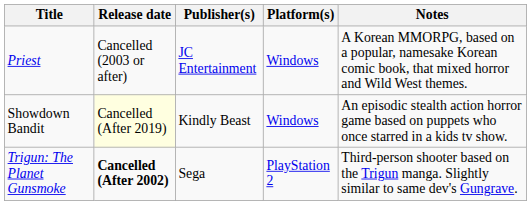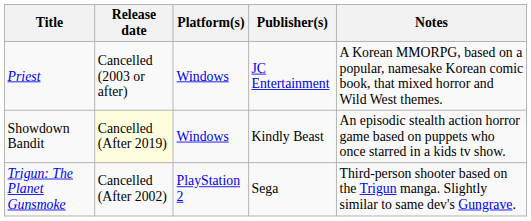 <table class="wikitable sortable">
 <tr>
 <th>Title</th>
 <th>Release date</th>
+<th>Platform(s)</th>
 <th>Publisher(s)</th>
-<th>Platform(s)</th>
 <th>Notes</th>
 </tr>
 <tr>
 <td><em><a href='#'>Priest</a></em></td>
 <td>Cancelled (2003 or after)</td>
+<td><a href='#'>Windows</a></td>
 <td><a href='#'>JC Entertainment</a></td>
-<td><a href='#'>Windows</a></td>
 <td>A Korean MMORPG, based on a popular, namesake Korean comic book, that mixed horror and Wild West themes.</td>
 </tr>
 <tr>
 <td>Showdown Bandit</td>
 <td style="background: lightyellow;">Cancelled (After 2019)</td>
+<td><a href='#'>Windows</a></td>
 <td>Kindly Beast</td>
-<td><a href='#'>Windows</a></td>
 <td>An episodic stealth action horror game based on puppets who once starred in a kids tv show.</td>
 </tr>
 <tr>
 <td><em><a href='#'>Trigun: The Planet Gunsmoke</a></em></td>
-<td><strong>Cancelled (After 2002)</strong></td>
+<td>Cancelled (After 2002)</td>
+<td><a href='#'>PlayStation 2</a></td>
 <td>Sega</td>
-<td><a href='#'>PlayStation 2</a></td>
 <td>Third-person shooter based on the <a href='#'>Trigun</a> manga. Slightly similar to same dev's <a href='#'>Gungrave</a>.<br></td>
 </tr>
 </table>
